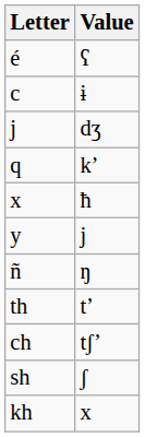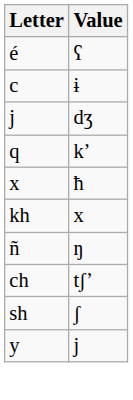 <table class="wikitable">
 <tr>
 <th>Letter</th>
 <th>Value</th>
 </tr>
 <tr>
 <td>é</td>
 <td>ʕ</td>
 </tr>
 <tr>
 <td>c</td>
 <td>ɨ</td>
 </tr>
 <tr>
 <td>j</td>
 <td>dʒ</td>
 </tr>
 <tr>
 <td>q</td>
 <td>kʼ</td>
 </tr>
 <tr>
 <td>x</td>
 <td>ħ</td>
 </tr>
 <tr>
-<td>y</td>
-<td>j</td>
+<td>kh</td>
+<td>x</td>
 </tr>
 <tr>
 <td>ñ</td>
 <td>ŋ</td>
-</tr>
-<tr>
-<td>th</td>
-<td>tʼ</td>
 </tr>
 <tr>
 <td>ch</td>
 <td>tʃʼ</td>
 </tr>
 <tr>
 <td>sh</td>
 <td>ʃ</td>
 </tr>
 <tr>
-<td>kh</td>
-<td>x</td>
+<td>y</td>
+<td>j</td>
 </tr>
 </table>
